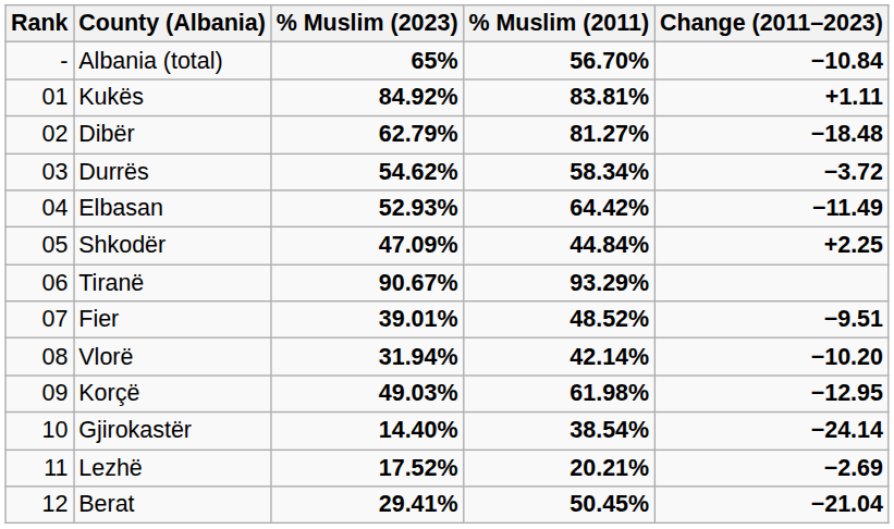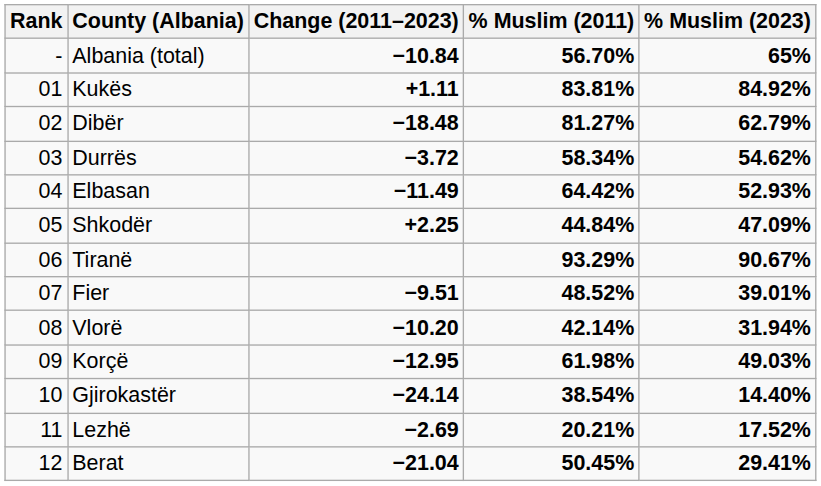 <table class="wikitable sortable" style="text-align:right; margin-left:10px">
 <tr>
 <th>Rank</th>
 <th style="text-align:center;">County (Albania)</th>
+<th>Change (2011–2023)</th>
+<th>% Muslim (2011)</th>
 <th>% Muslim (2023)</th>
-<th>% Muslim (2011)</th>
-<th>Change (2011–2023)</th>
 </tr>
 <tr>
 <td>-</td>
 <td align=left>Albania (total)</td>
+<td><strong>−10.84</strong></td>
+<td><strong>56.70%</strong></td>
 <td><strong>65%</strong></td>
-<td><strong>56.70%</strong></td>
-<td><strong>−10.84</strong></td>
 </tr>
 <tr>
 <td>01</td>
 <td align=left>Kukës</td>
+<td><strong>+1.11</strong></td>
+<td><strong>83.81%</strong></td>
 <td><strong>84.92%</strong></td>
-<td><strong>83.81%</strong></td>
-<td><strong>+1.11</strong></td>
 </tr>
 <tr>
 <td>02</td>
 <td align=left>Dibër</td>
+<td><strong>−18.48</strong></td>
+<td><strong>81.27%</strong></td>
 <td><strong>62.79%</strong></td>
-<td><strong>81.27%</strong></td>
-<td><strong>−18.48</strong></td>
 </tr>
 <tr>
 <td>03</td>
 <td align=left>Durrës</td>
+<td><strong>−3.72</strong></td>
+<td><strong>58.34%</strong></td>
 <td><strong>54.62%</strong></td>
-<td><strong>58.34%</strong></td>
-<td><strong>−3.72</strong></td>
 </tr>
 <tr>
 <td>04</td>
 <td align=left>Elbasan</td>
+<td><strong>−11.49</strong></td>
+<td><strong>64.42%</strong></td>
 <td><strong>52.93%</strong></td>
-<td><strong>64.42%</strong></td>
-<td><strong>−11.49</strong></td>
 </tr>
 <tr>
 <td>05</td>
 <td align=left>Shkodër</td>
+<td><strong>+2.25</strong></td>
+<td><strong>44.84%</strong></td>
 <td><strong>47.09%</strong></td>
-<td><strong>44.84%</strong></td>
-<td><strong>+2.25</strong></td>
 </tr>
 <tr>
 <td>06</td>
 <td align=left>Tiranë</td>
+<td><strong> </strong></td>
+<td><strong>93.29%</strong></td>
 <td><strong>90.67%</strong></td>
-<td><strong>93.29%</strong></td>
-<td><strong> </strong></td>
 </tr>
 <tr>
 <td>07</td>
 <td align=left>Fier</td>
+<td><strong>−9.51</strong></td>
+<td><strong>48.52%</strong></td>
 <td><strong>39.01%</strong></td>
-<td><strong>48.52%</strong></td>
-<td><strong>−9.51</strong></td>
 </tr>
 <tr>
 <td>08</td>
 <td align=left>Vlorë</td>
+<td><strong>−10.20</strong></td>
+<td><strong>42.14%</strong></td>
 <td><strong>31.94%</strong></td>
-<td><strong>42.14%</strong></td>
-<td><strong>−10.20</strong></td>
 </tr>
 <tr>
 <td>09</td>
 <td align=left>Korçë</td>
+<td><strong>−12.95</strong></td>
+<td><strong>61.98%</strong></td>
 <td><strong>49.03%</strong></td>
-<td><strong>61.98%</strong></td>
-<td><strong>−12.95</strong></td>
 </tr>
 <tr>
 <td>10</td>
 <td align=left>Gjirokastër</td>
+<td><strong>−24.14</strong></td>
+<td><strong>38.54%</strong></td>
 <td><strong>14.40%</strong></td>
-<td><strong>38.54%</strong></td>
-<td><strong>−24.14</strong></td>
 </tr>
 <tr>
 <td>11</td>
 <td align=left>Lezhë</td>
+<td><strong>−2.69</strong></td>
+<td><strong>20.21%</strong></td>
 <td><strong>17.52%</strong></td>
-<td><strong>20.21%</strong></td>
-<td><strong>−2.69</strong></td>
 </tr>
 <tr>
 <td>12</td>
 <td align=left>Berat</td>
+<td><strong>−21.04</strong></td>
+<td><strong>50.45%</strong></td>
 <td><strong>29.41%</strong></td>
-<td><strong>50.45%</strong></td>
-<td><strong>−21.04</strong></td>
 </tr>
 </table>
